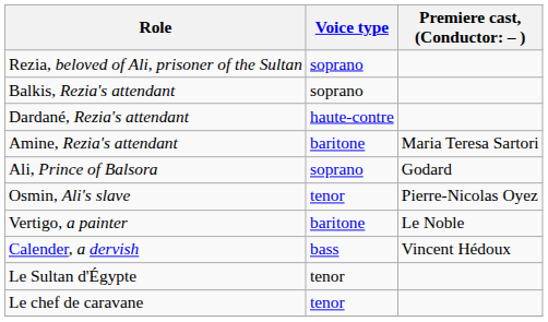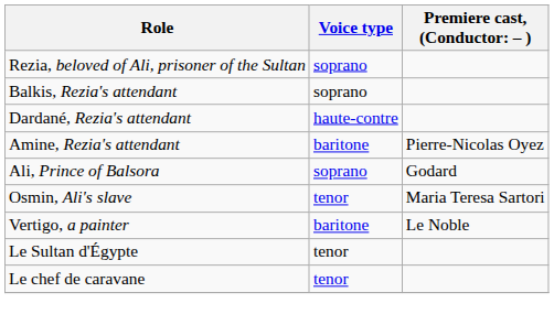 <table class="wikitable">
 <tr>
 <th>Role</th>
 <th><a href='#'>Voice type</a></th>
 <th>Premiere cast, <br>(Conductor: – )</th>
 </tr>
 <tr>
 <td>Rezia, <em>beloved of Ali, prisoner of the Sultan</em></td>
 <td><a href='#'>soprano</a></td>
 <td></td>
 </tr>
 <tr>
 <td>Balkis, <em>Rezia's attendant</em></td>
 <td>soprano</td>
 <td></td>
 </tr>
 <tr>
 <td>Dardané, <em>Rezia's attendant</em></td>
 <td><a href='#'>haute-contre</a></td>
 <td></td>
 </tr>
 <tr>
 <td>Amine, <em>Rezia's attendant</em></td>
 <td><a href='#'>baritone</a></td>
-<td>Maria Teresa Sartori</td>
+<td>Pierre-Nicolas Oyez</td>
 </tr>
 <tr>
 <td>Ali, <em>Prince of Balsora</em></td>
 <td><a href='#'>soprano</a></td>
 <td>Godard</td>
 </tr>
 <tr>
 <td>Osmin, <em>Ali's slave</em></td>
 <td><a href='#'>tenor</a></td>
-<td>Pierre-Nicolas Oyez</td>
+<td>Maria Teresa Sartori</td>
 </tr>
 <tr>
 <td>Vertigo, <em>a painter</em></td>
 <td><a href='#'>baritone</a></td>
 <td>Le Noble</td>
-</tr>
-<tr>
-<td><a href='#'>Calender</a>, <em>a <a href='#'>dervish</a></em></td>
-<td><a href='#'>bass</a></td>
-<td>Vincent Hédoux</td>
 </tr>
 <tr>
 <td>Le Sultan d'Égypte</td>
 <td>tenor</td>
 <td></td>
 </tr>
 <tr>
 <td>Le chef de caravane</td>
 <td><a href='#'>tenor</a></td>
 <td></td>
 </tr>
 <tr>
 </tr>
 </table>
